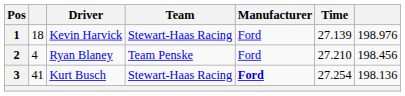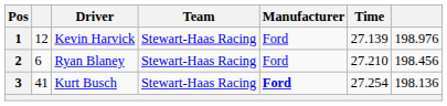 <table class="wikitable" style="font-size:95%">
 <tr>
 <th>Pos</th>
 <th></th>
 <th>Driver</th>
 <th>Team</th>
 <th>Manufacturer</th>
 <th>Time</th>
 <th></th>
 </tr>
 <tr>
 <th>1</th>
-<td>18</td>
+<td>12</td>
 <td><a href='#'>Kevin Harvick</a></td>
 <td><a href='#'>Stewart-Haas Racing</a></td>
 <td><a href='#'>Ford</a></td>
 <td>27.139</td>
 <td>198.976</td>
 </tr>
 <tr>
 <th>2</th>
-<td>4</td>
+<td>6</td>
 <td><a href='#'>Ryan Blaney</a></td>
-<td><a href='#'>Team Penske</a></td>
+<td><a href='#'>Stewart-Haas Racing</a></td>
 <td><a href='#'>Ford</a></td>
 <td>27.210</td>
 <td>198.456</td>
 </tr>
 <tr>
 <th>3</th>
 <td>41</td>
 <td><a href='#'>Kurt Busch</a></td>
 <td><a href='#'>Stewart-Haas Racing</a></td>
 <td><strong><a href='#'>Ford</a></strong></td>
 <td>27.254</td>
 <td>198.136</td>
 </tr>
 <tr>
 <th colspan="7"></th>
 </tr>
 </table>
